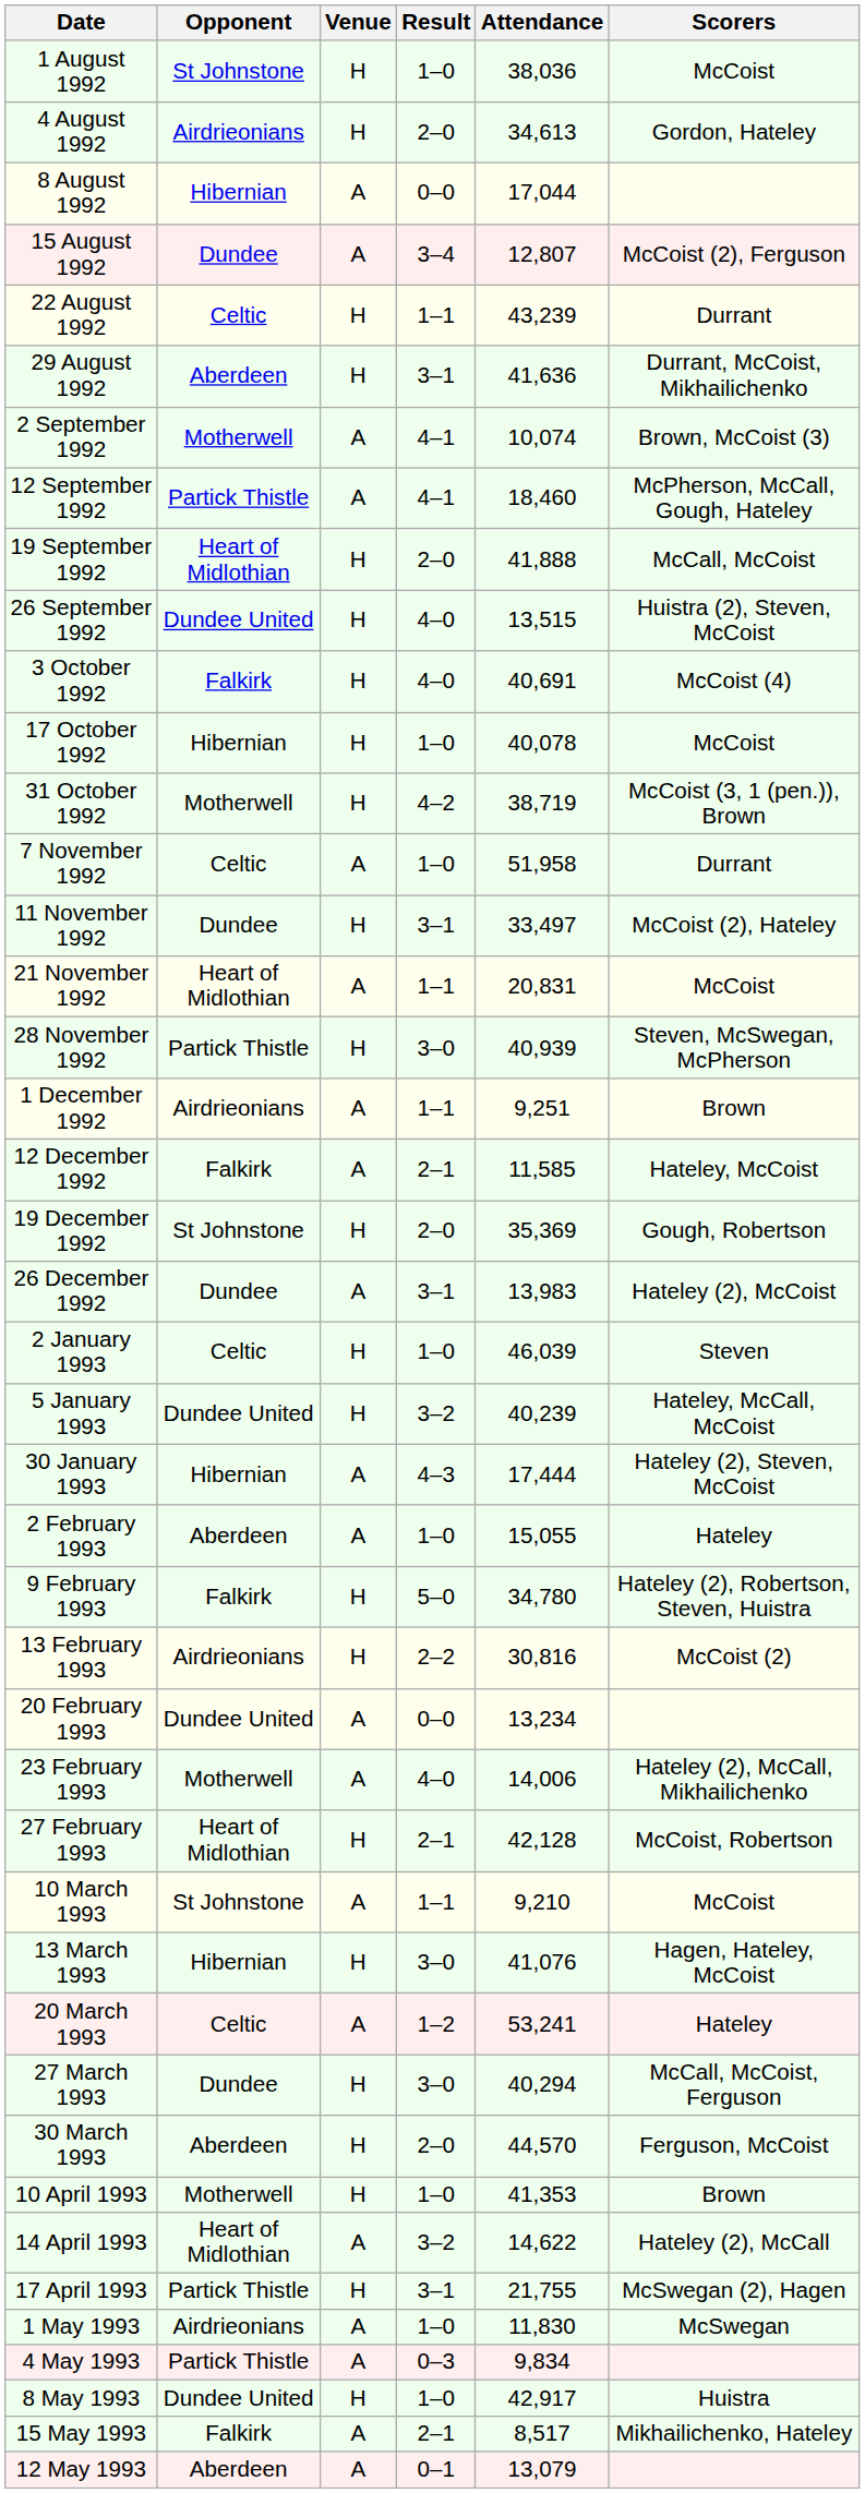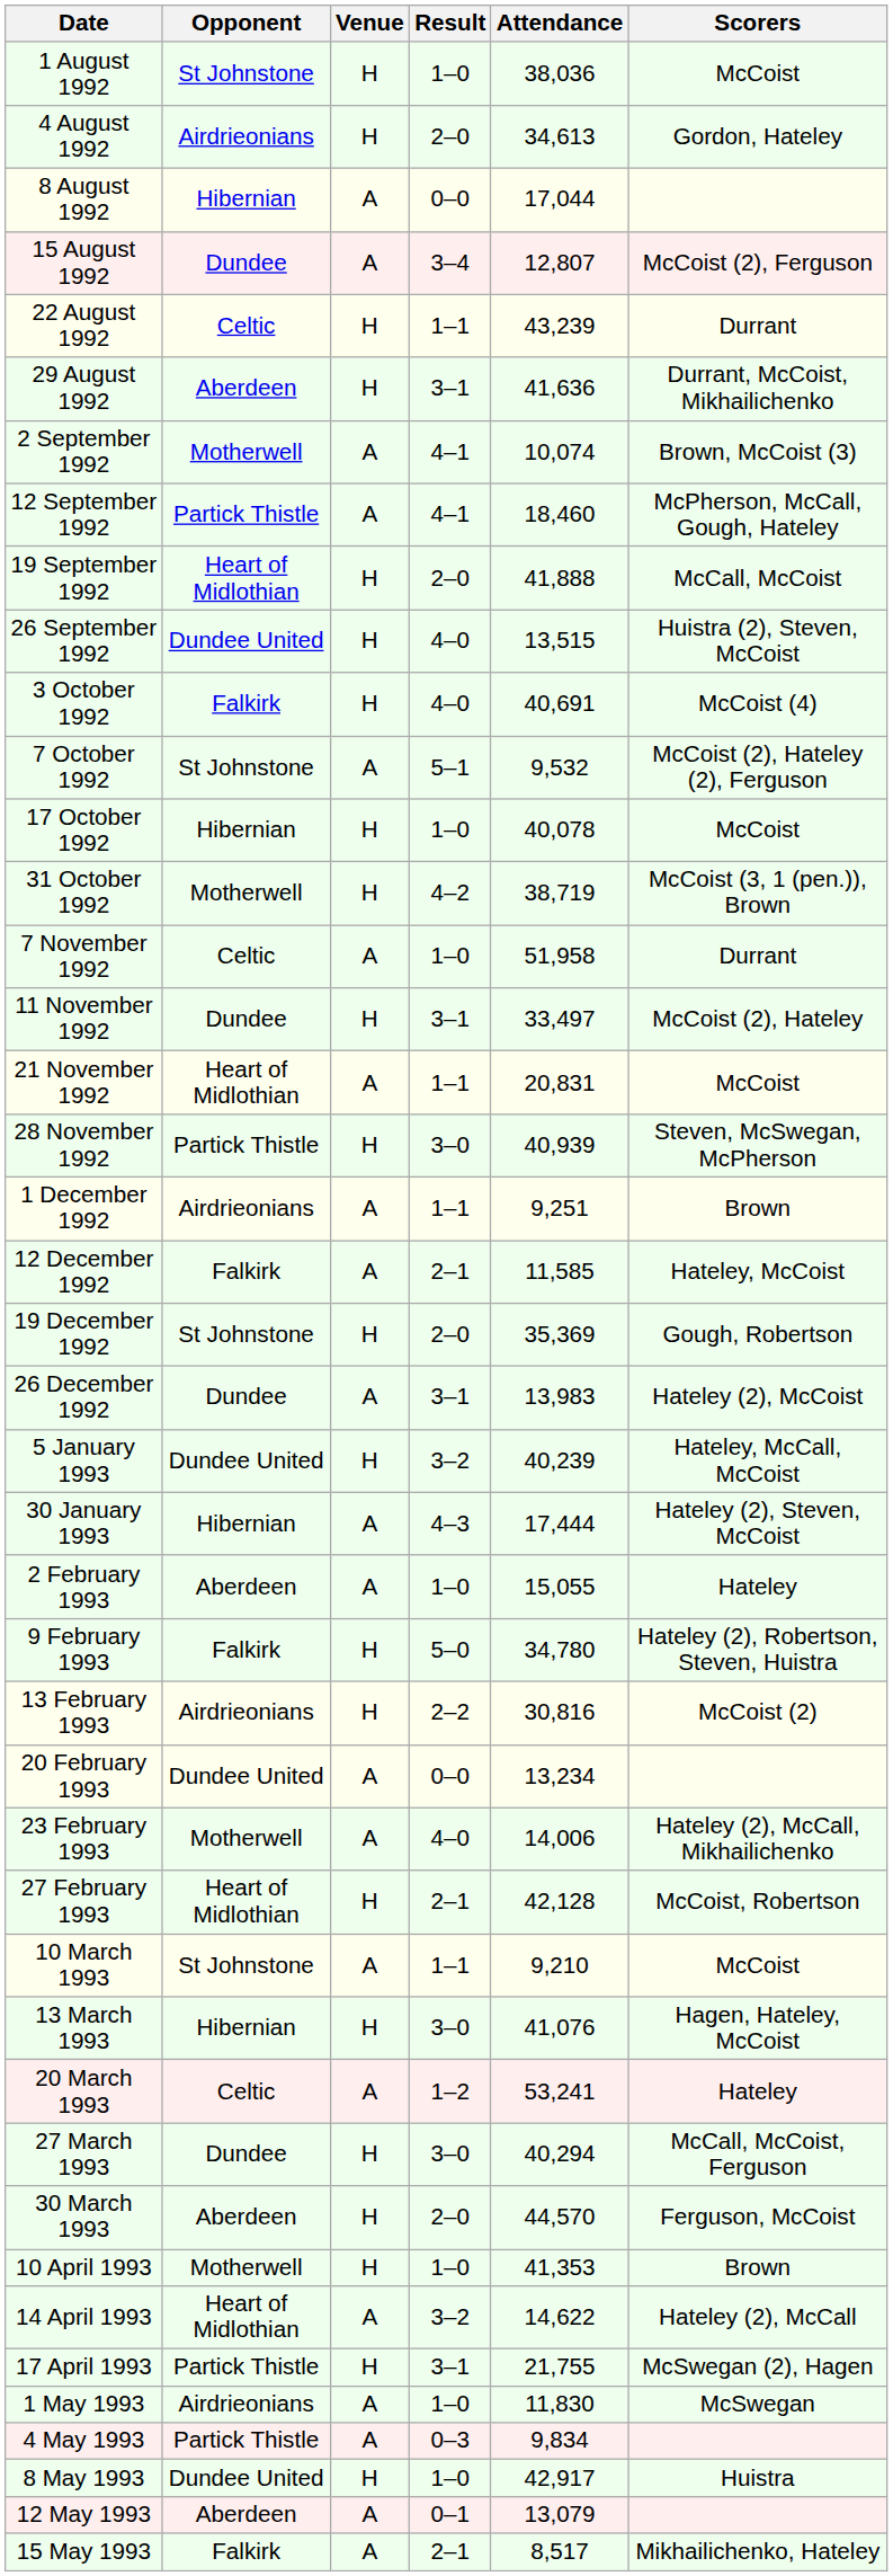 <table class="wikitable sortable" style="font-size:100%; text-align:center">
 <tr>
 <th>Date</th>
 <th>Opponent</th>
 <th>Venue</th>
 <th>Result</th>
 <th>Attendance</th>
 <th>Scorers</th>
 </tr>
 <tr bgcolor = "#EEFFEE">
 <td>1 August 1992</td>
 <td><a href='#'>St Johnstone</a></td>
 <td>H</td>
 <td>1–0</td>
 <td>38,036</td>
 <td>McCoist</td>
 </tr>
 <tr bgcolor = "#EEFFEE">
 <td>4 August 1992</td>
 <td><a href='#'>Airdrieonians</a></td>
 <td>H</td>
 <td>2–0</td>
 <td>34,613</td>
 <td>Gordon, Hateley</td>
 </tr>
 <tr bgcolor = "#FFFFEE">
 <td>8 August 1992</td>
 <td><a href='#'>Hibernian</a></td>
 <td>A</td>
 <td>0–0</td>
 <td>17,044</td>
 <td></td>
 </tr>
 <tr bgcolor = "#FFEEEE">
 <td>15 August 1992</td>
 <td><a href='#'>Dundee</a></td>
 <td>A</td>
 <td>3–4</td>
 <td>12,807</td>
 <td>McCoist (2), Ferguson</td>
 </tr>
 <tr bgcolor = "#FFFFEE">
 <td>22 August 1992</td>
 <td><a href='#'>Celtic</a></td>
 <td>H</td>
 <td>1–1</td>
 <td>43,239</td>
 <td>Durrant</td>
 </tr>
 <tr bgcolor = "#EEFFEE">
 <td>29 August 1992</td>
 <td><a href='#'>Aberdeen</a></td>
 <td>H</td>
 <td>3–1</td>
 <td>41,636</td>
 <td>Durrant, McCoist, Mikhailichenko</td>
 </tr>
 <tr bgcolor = "#EEFFEE">
 <td>2 September 1992</td>
 <td><a href='#'>Motherwell</a></td>
 <td>A</td>
 <td>4–1</td>
 <td>10,074</td>
 <td>Brown, McCoist (3)</td>
 </tr>
 <tr bgcolor = "#EEFFEE">
 <td>12 September 1992</td>
 <td><a href='#'>Partick Thistle</a></td>
 <td>A</td>
 <td>4–1</td>
 <td>18,460</td>
 <td>McPherson, McCall, Gough, Hateley</td>
 </tr>
 <tr bgcolor = "#EEFFEE">
 <td>19 September 1992</td>
 <td><a href='#'>Heart of Midlothian</a></td>
 <td>H</td>
 <td>2–0</td>
 <td>41,888</td>
 <td>McCall, McCoist</td>
 </tr>
 <tr bgcolor = "#EEFFEE">
 <td>26 September 1992</td>
 <td><a href='#'>Dundee United</a></td>
 <td>H</td>
 <td>4–0</td>
 <td>13,515</td>
 <td>Huistra (2), Steven, McCoist</td>
 </tr>
 <tr bgcolor = "#EEFFEE">
 <td>3 October 1992</td>
 <td><a href='#'>Falkirk</a></td>
 <td>H</td>
 <td>4–0</td>
 <td>40,691</td>
 <td>McCoist (4)</td>
 </tr>
 <tr bgcolor = "#EEFFEE">
+<td>7 October 1992</td>
+<td>St Johnstone</td>
+<td>A</td>
+<td>5–1</td>
+<td>9,532</td>
+<td>McCoist (2), Hateley (2), Ferguson</td>
+</tr>
+<tr bgcolor = "#EEFFEE">
 <td>17 October 1992</td>
 <td>Hibernian</td>
 <td>H</td>
 <td>1–0</td>
 <td>40,078</td>
 <td>McCoist</td>
 </tr>
 <tr bgcolor = "#EEFFEE">
 <td>31 October 1992</td>
 <td>Motherwell</td>
 <td>H</td>
 <td>4–2</td>
 <td>38,719</td>
 <td>McCoist (3, 1 (pen.)), Brown</td>
 </tr>
 <tr bgcolor = "#EEFFEE">
 <td>7 November 1992</td>
 <td>Celtic</td>
 <td>A</td>
 <td>1–0</td>
 <td>51,958</td>
 <td>Durrant</td>
 </tr>
 <tr bgcolor = "#EEFFEE">
 <td>11 November 1992</td>
 <td>Dundee</td>
 <td>H</td>
 <td>3–1</td>
 <td>33,497</td>
 <td>McCoist (2), Hateley</td>
 </tr>
 <tr bgcolor = "#FFFFEE">
 <td>21 November 1992</td>
 <td>Heart of Midlothian</td>
 <td>A</td>
 <td>1–1</td>
 <td>20,831</td>
 <td>McCoist</td>
 </tr>
 <tr bgcolor = "#EEFFEE">
 <td>28 November 1992</td>
 <td>Partick Thistle</td>
 <td>H</td>
 <td>3–0</td>
 <td>40,939</td>
 <td>Steven, McSwegan, McPherson</td>
 </tr>
 <tr bgcolor = "#FFFFEE">
 <td>1 December 1992</td>
 <td>Airdrieonians</td>
 <td>A</td>
 <td>1–1</td>
 <td>9,251</td>
 <td>Brown</td>
 </tr>
 <tr bgcolor = "#EEFFEE">
 <td>12 December 1992</td>
 <td>Falkirk</td>
 <td>A</td>
 <td>2–1</td>
 <td>11,585</td>
 <td>Hateley, McCoist</td>
 </tr>
 <tr bgcolor = "#EEFFEE">
 <td>19 December 1992</td>
 <td>St Johnstone</td>
 <td>H</td>
 <td>2–0</td>
 <td>35,369</td>
 <td>Gough, Robertson</td>
 </tr>
 <tr bgcolor = "#EEFFEE">
 <td>26 December 1992</td>
 <td>Dundee</td>
 <td>A</td>
 <td>3–1</td>
 <td>13,983</td>
 <td>Hateley (2), McCoist</td>
-</tr>
-<tr bgcolor = "#EEFFEE">
-<td>2 January 1993</td>
-<td>Celtic</td>
-<td>H</td>
-<td>1–0</td>
-<td>46,039</td>
-<td>Steven</td>
 </tr>
 <tr bgcolor = "#EEFFEE">
 <td>5 January 1993</td>
 <td>Dundee United</td>
 <td>H</td>
 <td>3–2</td>
 <td>40,239</td>
 <td>Hateley, McCall, McCoist</td>
 </tr>
 <tr bgcolor = "#EEFFEE">
 <td>30 January 1993</td>
 <td>Hibernian</td>
 <td>A</td>
 <td>4–3</td>
 <td>17,444</td>
 <td>Hateley (2), Steven, McCoist</td>
 </tr>
 <tr bgcolor = "#EEFFEE">
 <td>2 February 1993</td>
 <td>Aberdeen</td>
 <td>A</td>
 <td>1–0</td>
 <td>15,055</td>
 <td>Hateley</td>
 </tr>
 <tr bgcolor = "#EEFFEE">
 <td>9 February 1993</td>
 <td>Falkirk</td>
 <td>H</td>
 <td>5–0</td>
 <td>34,780</td>
 <td>Hateley (2), Robertson, Steven, Huistra</td>
 </tr>
 <tr bgcolor = "#FFFFEE">
 <td>13 February 1993</td>
 <td>Airdrieonians</td>
 <td>H</td>
 <td>2–2</td>
 <td>30,816</td>
 <td>McCoist (2)</td>
 </tr>
 <tr bgcolor = "#FFFFEE">
 <td>20 February 1993</td>
 <td>Dundee United</td>
 <td>A</td>
 <td>0–0</td>
 <td>13,234</td>
 <td></td>
 </tr>
 <tr bgcolor = "#EEFFEE">
 <td>23 February 1993</td>
 <td>Motherwell</td>
 <td>A</td>
 <td>4–0</td>
 <td>14,006</td>
 <td>Hateley (2), McCall, Mikhailichenko</td>
 </tr>
 <tr bgcolor = "#EEFFEE">
 <td>27 February 1993</td>
 <td>Heart of Midlothian</td>
 <td>H</td>
 <td>2–1</td>
 <td>42,128</td>
 <td>McCoist, Robertson</td>
 </tr>
 <tr bgcolor = "#FFFFEE">
 <td>10 March 1993</td>
 <td>St Johnstone</td>
 <td>A</td>
 <td>1–1</td>
 <td>9,210</td>
 <td>McCoist</td>
 </tr>
 <tr bgcolor = "#EEFFEE">
 <td>13 March 1993</td>
 <td>Hibernian</td>
 <td>H</td>
 <td>3–0</td>
 <td>41,076</td>
 <td>Hagen, Hateley, McCoist</td>
 </tr>
 <tr bgcolor = "#FFEEEE">
 <td>20 March 1993</td>
 <td>Celtic</td>
 <td>A</td>
 <td>1–2</td>
 <td>53,241</td>
 <td>Hateley</td>
 </tr>
 <tr bgcolor = "#EEFFEE">
 <td>27 March 1993</td>
 <td>Dundee</td>
 <td>H</td>
 <td>3–0</td>
 <td>40,294</td>
 <td>McCall, McCoist, Ferguson</td>
 </tr>
 <tr bgcolor = "#EEFFEE">
 <td>30 March 1993</td>
 <td>Aberdeen</td>
 <td>H</td>
 <td>2–0</td>
 <td>44,570</td>
 <td>Ferguson, McCoist</td>
 </tr>
 <tr bgcolor = "#EEFFEE">
 <td>10 April 1993</td>
 <td>Motherwell</td>
 <td>H</td>
 <td>1–0</td>
 <td>41,353</td>
 <td>Brown</td>
 </tr>
 <tr bgcolor = "#EEFFEE">
 <td>14 April 1993</td>
 <td>Heart of Midlothian</td>
 <td>A</td>
 <td>3–2</td>
 <td>14,622</td>
 <td>Hateley (2), McCall</td>
 </tr>
 <tr bgcolor = "#EEFFEE">
 <td>17 April 1993</td>
 <td>Partick Thistle</td>
 <td>H</td>
 <td>3–1</td>
 <td>21,755</td>
 <td>McSwegan (2), Hagen</td>
 </tr>
 <tr bgcolor = "#EEFFEE">
 <td>1 May 1993</td>
 <td>Airdrieonians</td>
 <td>A</td>
 <td>1–0</td>
 <td>11,830</td>
 <td>McSwegan</td>
 </tr>
 <tr bgcolor = "#FFEEEE">
 <td>4 May 1993</td>
 <td>Partick Thistle</td>
 <td>A</td>
 <td>0–3</td>
 <td>9,834</td>
 <td></td>
 </tr>
 <tr bgcolor = "#EEFFEE">
 <td>8 May 1993</td>
 <td>Dundee United</td>
 <td>H</td>
 <td>1–0</td>
 <td>42,917</td>
 <td>Huistra</td>
 </tr>
+<tr bgcolor = "#FFEEEE">
+<td>12 May 1993</td>
+<td>Aberdeen</td>
+<td>A</td>
+<td>0–1</td>
+<td>13,079</td>
+<td></td>
+</tr>
 <tr bgcolor = "#EEFFEE">
 <td>15 May 1993</td>
 <td>Falkirk</td>
 <td>A</td>
 <td>2–1</td>
 <td>8,517</td>
 <td>Mikhailichenko, Hateley</td>
 </tr>
-<tr bgcolor = "#FFEEEE">
-<td>12 May 1993</td>
-<td>Aberdeen</td>
-<td>A</td>
-<td>0–1</td>
-<td>13,079</td>
-<td></td>
-</tr>
 </table>
